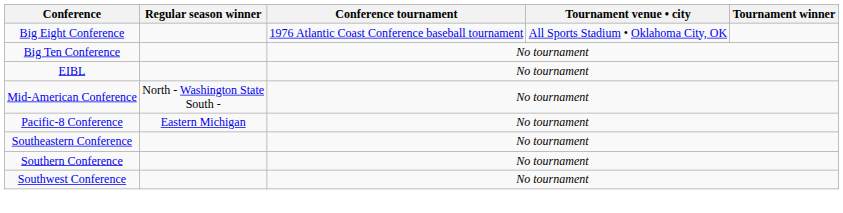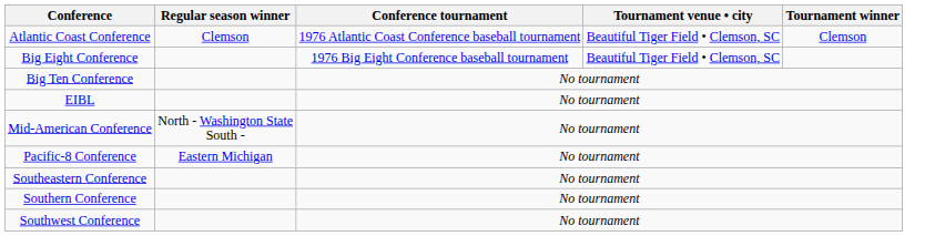 <table class="wikitable" style="text-align:center;">
 <tr>
 <th>Conference</th>
 <th>Regular season winner</th>
 <th>Conference tournament</th>
 <th>Tournament venue • city</th>
 <th>Tournament winner</th>
 </tr>
 <tr>
+<td><a href='#'>Atlantic Coast Conference</a></td>
+<td><a href='#'>Clemson</a></td>
+<td><a href='#'>1976 Atlantic Coast Conference baseball tournament</a></td>
+<td><a href='#'>Beautiful Tiger Field</a> • <a href='#'>Clemson, SC</a></td>
+<td><a href='#'>Clemson</a></td>
+</tr>
+<tr>
 <td><a href='#'>Big Eight Conference</a></td>
 <td></td>
-<td><a href='#'>1976 Atlantic Coast Conference baseball tournament</a></td>
-<td><a href='#'>All Sports Stadium</a> • <a href='#'>Oklahoma City, OK</a></td>
+<td><a href='#'>1976 Big Eight Conference baseball tournament</a></td>
+<td><a href='#'>Beautiful Tiger Field</a> • <a href='#'>Clemson, SC</a></td>
 <td></td>
 </tr>
 <tr>
 <td><a href='#'>Big Ten Conference</a></td>
 <td></td>
 <td colspan=3><em>No tournament</em></td>
 </tr>
 <tr>
 <td><a href='#'>EIBL</a></td>
 <td></td>
 <td colspan=3><em>No tournament</em></td>
 </tr>
 <tr>
 <td><a href='#'>Mid-American Conference</a></td>
 <td>North - <a href='#'>Washington State</a><br>South - </td>
 <td colspan=3><em>No tournament</em></td>
 </tr>
 <tr>
 <td><a href='#'>Pacific-8 Conference</a></td>
 <td><a href='#'>Eastern Michigan</a></td>
 <td colspan=3><em>No tournament</em></td>
 </tr>
 <tr>
 <td><a href='#'>Southeastern Conference</a></td>
 <td></td>
 <td colspan=3><em>No tournament</em></td>
 </tr>
 <tr>
 <td><a href='#'>Southern Conference</a></td>
 <td></td>
 <td colspan=3><em>No tournament</em></td>
 </tr>
 <tr>
 <td><a href='#'>Southwest Conference</a></td>
 <td></td>
 <td colspan=3><em>No tournament</em></td>
 </tr>
 </table>
